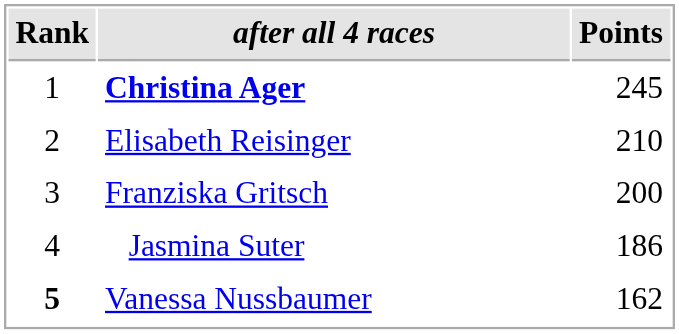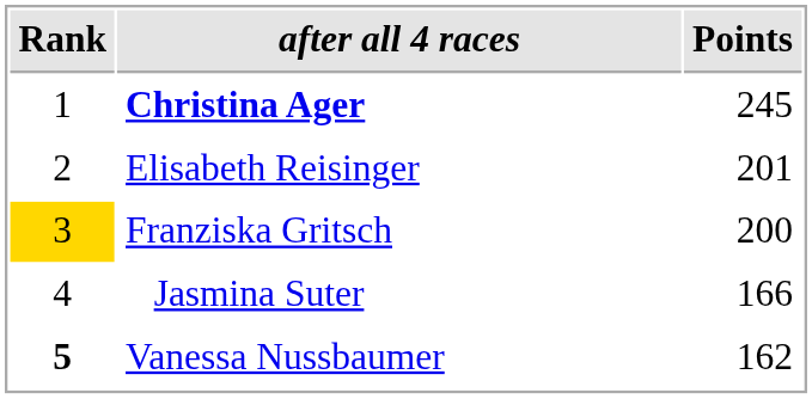 <table cellspacing="1" cellpadding="3" style="border:1px solid #aaa; font-size:86%;">
 <tr style="background:#e4e4e4;">
 <th style="border-bottom:1px solid #aaa; width:10px;">Rank</th>
 <th style="border-bottom:1px solid #aaa; width:200px; white-space:nowrap;"><em>after all 4 races</em></th>
 <th style="border-bottom:1px solid #aaa; width:20px;">Points</th>
 </tr>
 <tr>
 <td style="text-align:center;">1</td>
 <td><strong> <a href='#'>Christina Ager</a></strong></td>
 <td align="right">245</td>
 </tr>
 <tr>
 <td style="text-align:center;">2</td>
 <td> <a href='#'>Elisabeth Reisinger</a></td>
-<td align="right">210</td>
+<td align="right">201</td>
 </tr>
 <tr>
-<td style="text-align:center;">3</td>
+<td style="background: gold; text-align:center;">3</td>
 <td> <a href='#'>Franziska Gritsch</a></td>
 <td align="right">200</td>
 </tr>
 <tr>
 <td style="text-align:center;">4</td>
 <td>   <a href='#'>Jasmina Suter</a></td>
-<td align="right">186</td>
+<td align="right">166</td>
 </tr>
 <tr>
 <td style="text-align:center;"><strong>5</strong></td>
 <td> <a href='#'>Vanessa Nussbaumer</a></td>
 <td align="right">162</td>
 </tr>
 </table>
